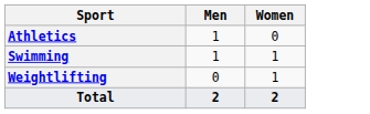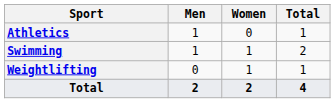 <table class="wikitable sortable plainrowheaders" style="text-align:center">
 <tr>
 <th scope="col" style="width:180px">Sport</th>
 <th scope="col" style="width:55px">Men</th>
 <th scope="col" style="width:55px">Women</th>
+<th scope="col" style="width:55px">Total</th>
 </tr>
 <tr>
 <th scope="row" style="text-align:left"><a href='#'>Athletics</a></th>
 <td>1</td>
 <td>0</td>
+<td>1</td>
 </tr>
 <tr>
 <th scope="row" style="text-align:left"><a href='#'>Swimming</a></th>
 <td>1</td>
 <td>1</td>
+<td>2</td>
 </tr>
 <tr>
 <th scope="row" style="text-align:left"><a href='#'>Weightlifting</a></th>
 <td>0</td>
+<td>1</td>
 <td>1</td>
 </tr>
 <tr style="background:#eaecf0;font-weight:bold;text-align:center">
 <th scope="row" style="background:#eaecf0;font-weight:bold;text-align:center">Total</th>
 <td>2</td>
 <td>2</td>
+<td>4</td>
 </tr>
 </table>
